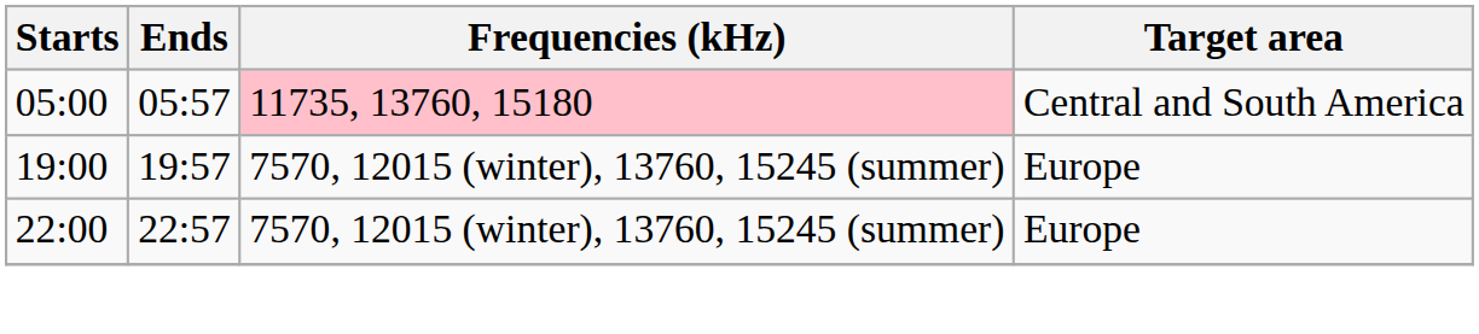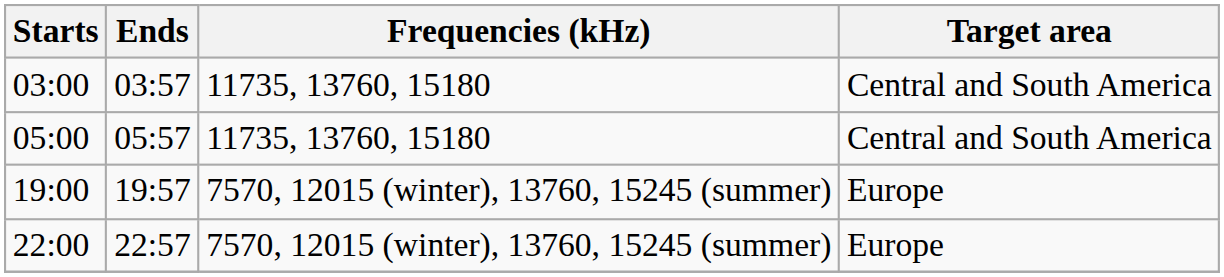 <table class="wikitable sortable">
 <tr>
 <th>Starts</th>
 <th>Ends</th>
 <th>Frequencies (kHz)</th>
 <th>Target area</th>
 </tr>
 <tr>
+<td>03:00</td>
+<td>03:57</td>
+<td>11735, 13760, 15180</td>
+<td>Central and South America</td>
+</tr>
+<tr>
 <td>05:00</td>
 <td>05:57</td>
-<td style="background: pink;">11735, 13760, 15180</td>
+<td>11735, 13760, 15180</td>
 <td>Central and South America</td>
 </tr>
 <tr>
 <td>19:00</td>
 <td>19:57</td>
 <td>7570, 12015 (winter), 13760, 15245 (summer)</td>
 <td>Europe</td>
 </tr>
 <tr>
 <td>22:00</td>
 <td>22:57</td>
 <td>7570, 12015 (winter), 13760, 15245 (summer)</td>
 <td>Europe</td>
 </tr>
 <tr>
 </tr>
 </table>
